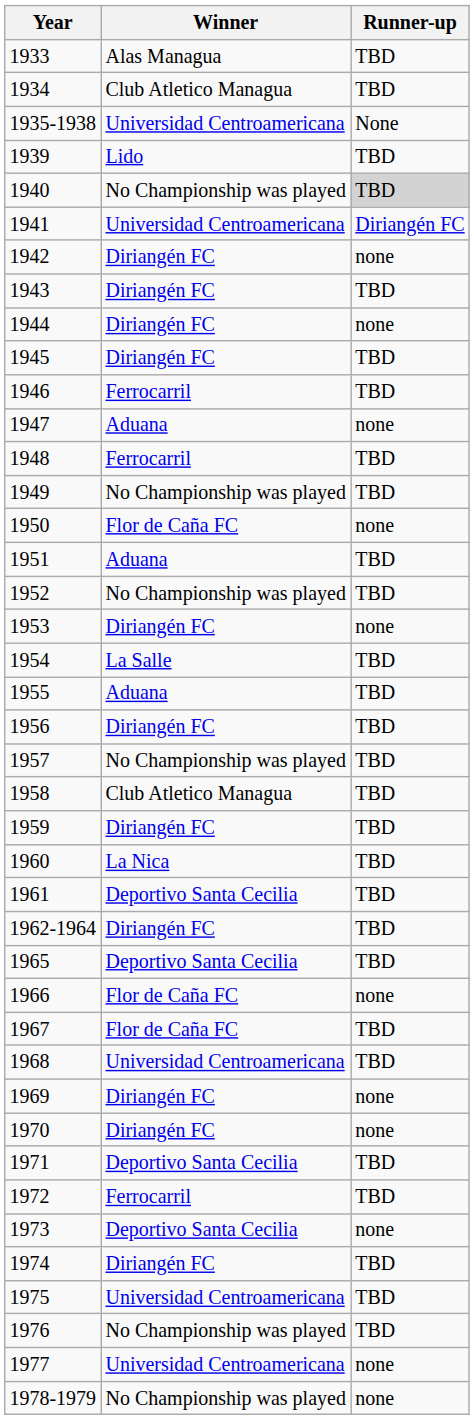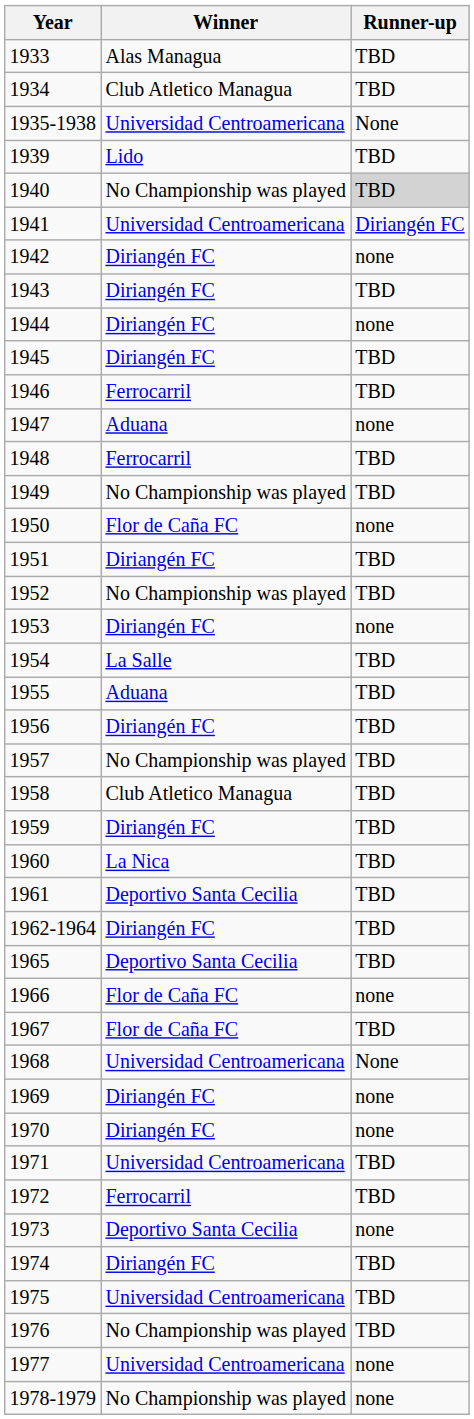 <table class="wikitable" style="font-size:88%; float:left;">
 <tr>
 <th>Year</th>
 <th>Winner</th>
 <th>Runner-up</th>
 </tr>
 <tr>
 <td>1933</td>
 <td>Alas Managua</td>
 <td>TBD</td>
 </tr>
 <tr>
 <td>1934</td>
 <td>Club Atletico Managua</td>
 <td>TBD</td>
 </tr>
 <tr>
 <td>1935-1938</td>
 <td><a href='#'>Universidad Centroamericana</a></td>
 <td>None</td>
 </tr>
 <tr>
 <td>1939</td>
 <td><a href='#'>Lido</a></td>
 <td>TBD</td>
 </tr>
 <tr>
 <td>1940</td>
 <td>No Championship was played</td>
 <td style="background: lightgrey;">TBD</td>
 </tr>
 <tr>
 <td>1941</td>
 <td><a href='#'>Universidad Centroamericana</a></td>
 <td><a href='#'>Diriangén FC</a></td>
 </tr>
 <tr>
 <td>1942</td>
 <td><a href='#'>Diriangén FC</a></td>
 <td>none</td>
 </tr>
 <tr>
 <td>1943</td>
 <td><a href='#'>Diriangén FC</a></td>
 <td>TBD</td>
 </tr>
 <tr>
 <td>1944</td>
 <td><a href='#'>Diriangén FC</a></td>
 <td>none</td>
 </tr>
 <tr>
 <td>1945</td>
 <td><a href='#'>Diriangén FC</a></td>
 <td>TBD</td>
 </tr>
 <tr>
 <td>1946</td>
 <td><a href='#'>Ferrocarril</a></td>
 <td>TBD</td>
 </tr>
 <tr>
 <td>1947</td>
 <td><a href='#'>Aduana</a></td>
 <td>none</td>
 </tr>
 <tr>
 <td>1948</td>
 <td><a href='#'>Ferrocarril</a></td>
 <td>TBD</td>
 </tr>
 <tr>
 <td>1949</td>
 <td>No Championship was played</td>
 <td>TBD</td>
 </tr>
 <tr>
 <td>1950</td>
 <td><a href='#'>Flor de Caña FC</a></td>
 <td>none</td>
 </tr>
 <tr>
 <td>1951</td>
-<td><a href='#'>Aduana</a></td>
+<td><a href='#'>Diriangén FC</a></td>
 <td>TBD</td>
 </tr>
 <tr>
 <td>1952</td>
 <td>No Championship was played</td>
 <td>TBD</td>
 </tr>
 <tr>
 <td>1953</td>
 <td><a href='#'>Diriangén FC</a></td>
 <td>none</td>
 </tr>
 <tr>
 <td>1954</td>
 <td><a href='#'>La Salle</a></td>
 <td>TBD</td>
 </tr>
 <tr>
 <td>1955</td>
 <td><a href='#'>Aduana</a></td>
 <td>TBD</td>
 </tr>
 <tr>
 <td>1956</td>
 <td><a href='#'>Diriangén FC</a></td>
 <td>TBD</td>
 </tr>
 <tr>
 <td>1957</td>
 <td>No Championship was played</td>
 <td>TBD</td>
 </tr>
 <tr>
 <td>1958</td>
 <td>Club Atletico Managua</td>
 <td>TBD</td>
 </tr>
 <tr>
 <td>1959</td>
 <td><a href='#'>Diriangén FC</a></td>
 <td>TBD</td>
 </tr>
 <tr>
 <td>1960</td>
 <td><a href='#'>La Nica</a></td>
 <td>TBD</td>
 </tr>
 <tr>
 <td>1961</td>
 <td><a href='#'>Deportivo Santa Cecilia</a></td>
 <td>TBD</td>
 </tr>
 <tr>
 <td>1962-1964</td>
 <td><a href='#'>Diriangén FC</a></td>
 <td>TBD</td>
 </tr>
 <tr>
 <td>1965</td>
 <td><a href='#'>Deportivo Santa Cecilia</a></td>
 <td>TBD</td>
 </tr>
 <tr>
 <td>1966</td>
 <td><a href='#'>Flor de Caña FC</a></td>
 <td>none</td>
 </tr>
 <tr>
 <td>1967</td>
 <td><a href='#'>Flor de Caña FC</a></td>
 <td>TBD</td>
 </tr>
 <tr>
 <td>1968</td>
 <td><a href='#'>Universidad Centroamericana</a></td>
-<td>TBD</td>
+<td>None</td>
 </tr>
 <tr>
 <td>1969</td>
 <td><a href='#'>Diriangén FC</a></td>
 <td>none</td>
 </tr>
 <tr>
 <td>1970</td>
 <td><a href='#'>Diriangén FC</a></td>
 <td>none</td>
 </tr>
 <tr>
 <td>1971</td>
-<td><a href='#'>Deportivo Santa Cecilia</a></td>
+<td><a href='#'>Universidad Centroamericana</a></td>
 <td>TBD</td>
 </tr>
 <tr>
 <td>1972</td>
 <td><a href='#'>Ferrocarril</a></td>
 <td>TBD</td>
 </tr>
 <tr>
 <td>1973</td>
 <td><a href='#'>Deportivo Santa Cecilia</a></td>
 <td>none</td>
 </tr>
 <tr>
 <td>1974</td>
 <td><a href='#'>Diriangén FC</a></td>
 <td>TBD</td>
 </tr>
 <tr>
 <td>1975</td>
 <td><a href='#'>Universidad Centroamericana</a></td>
 <td>TBD</td>
 </tr>
 <tr>
 <td>1976</td>
 <td>No Championship was played</td>
 <td>TBD</td>
 </tr>
 <tr>
 <td>1977</td>
 <td><a href='#'>Universidad Centroamericana</a></td>
 <td>none</td>
 </tr>
 <tr>
 <td>1978-1979</td>
 <td>No Championship was played</td>
 <td>none</td>
 </tr>
 </table>
